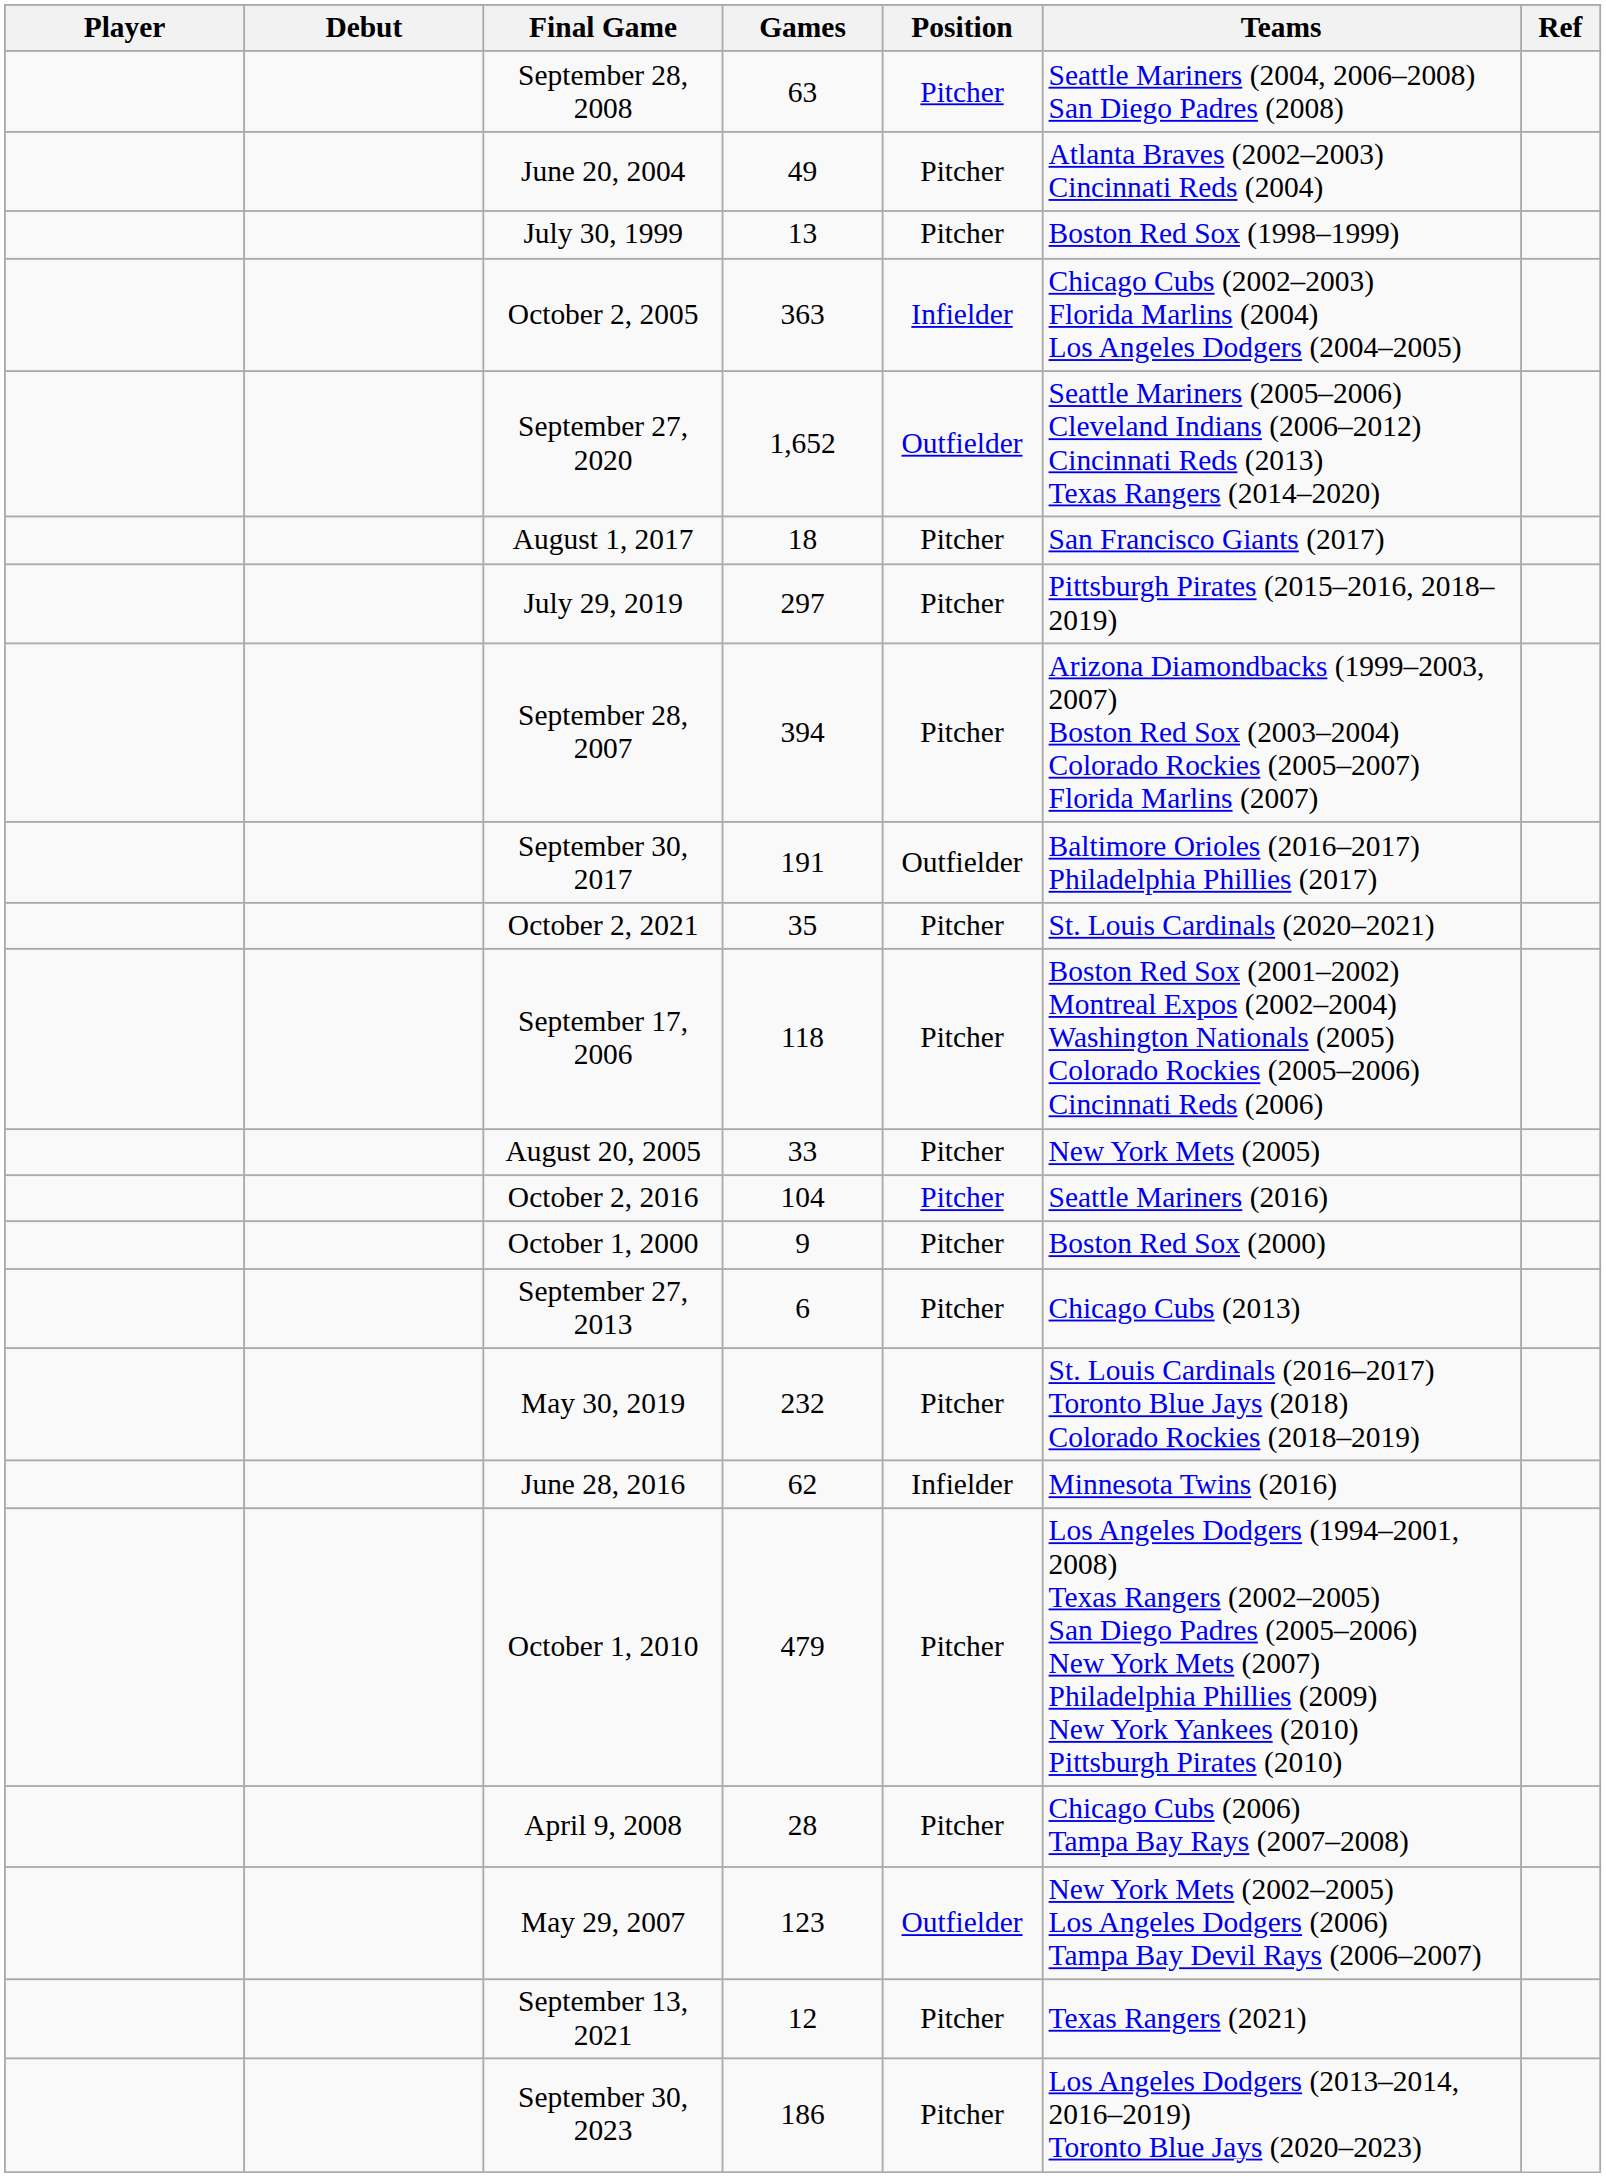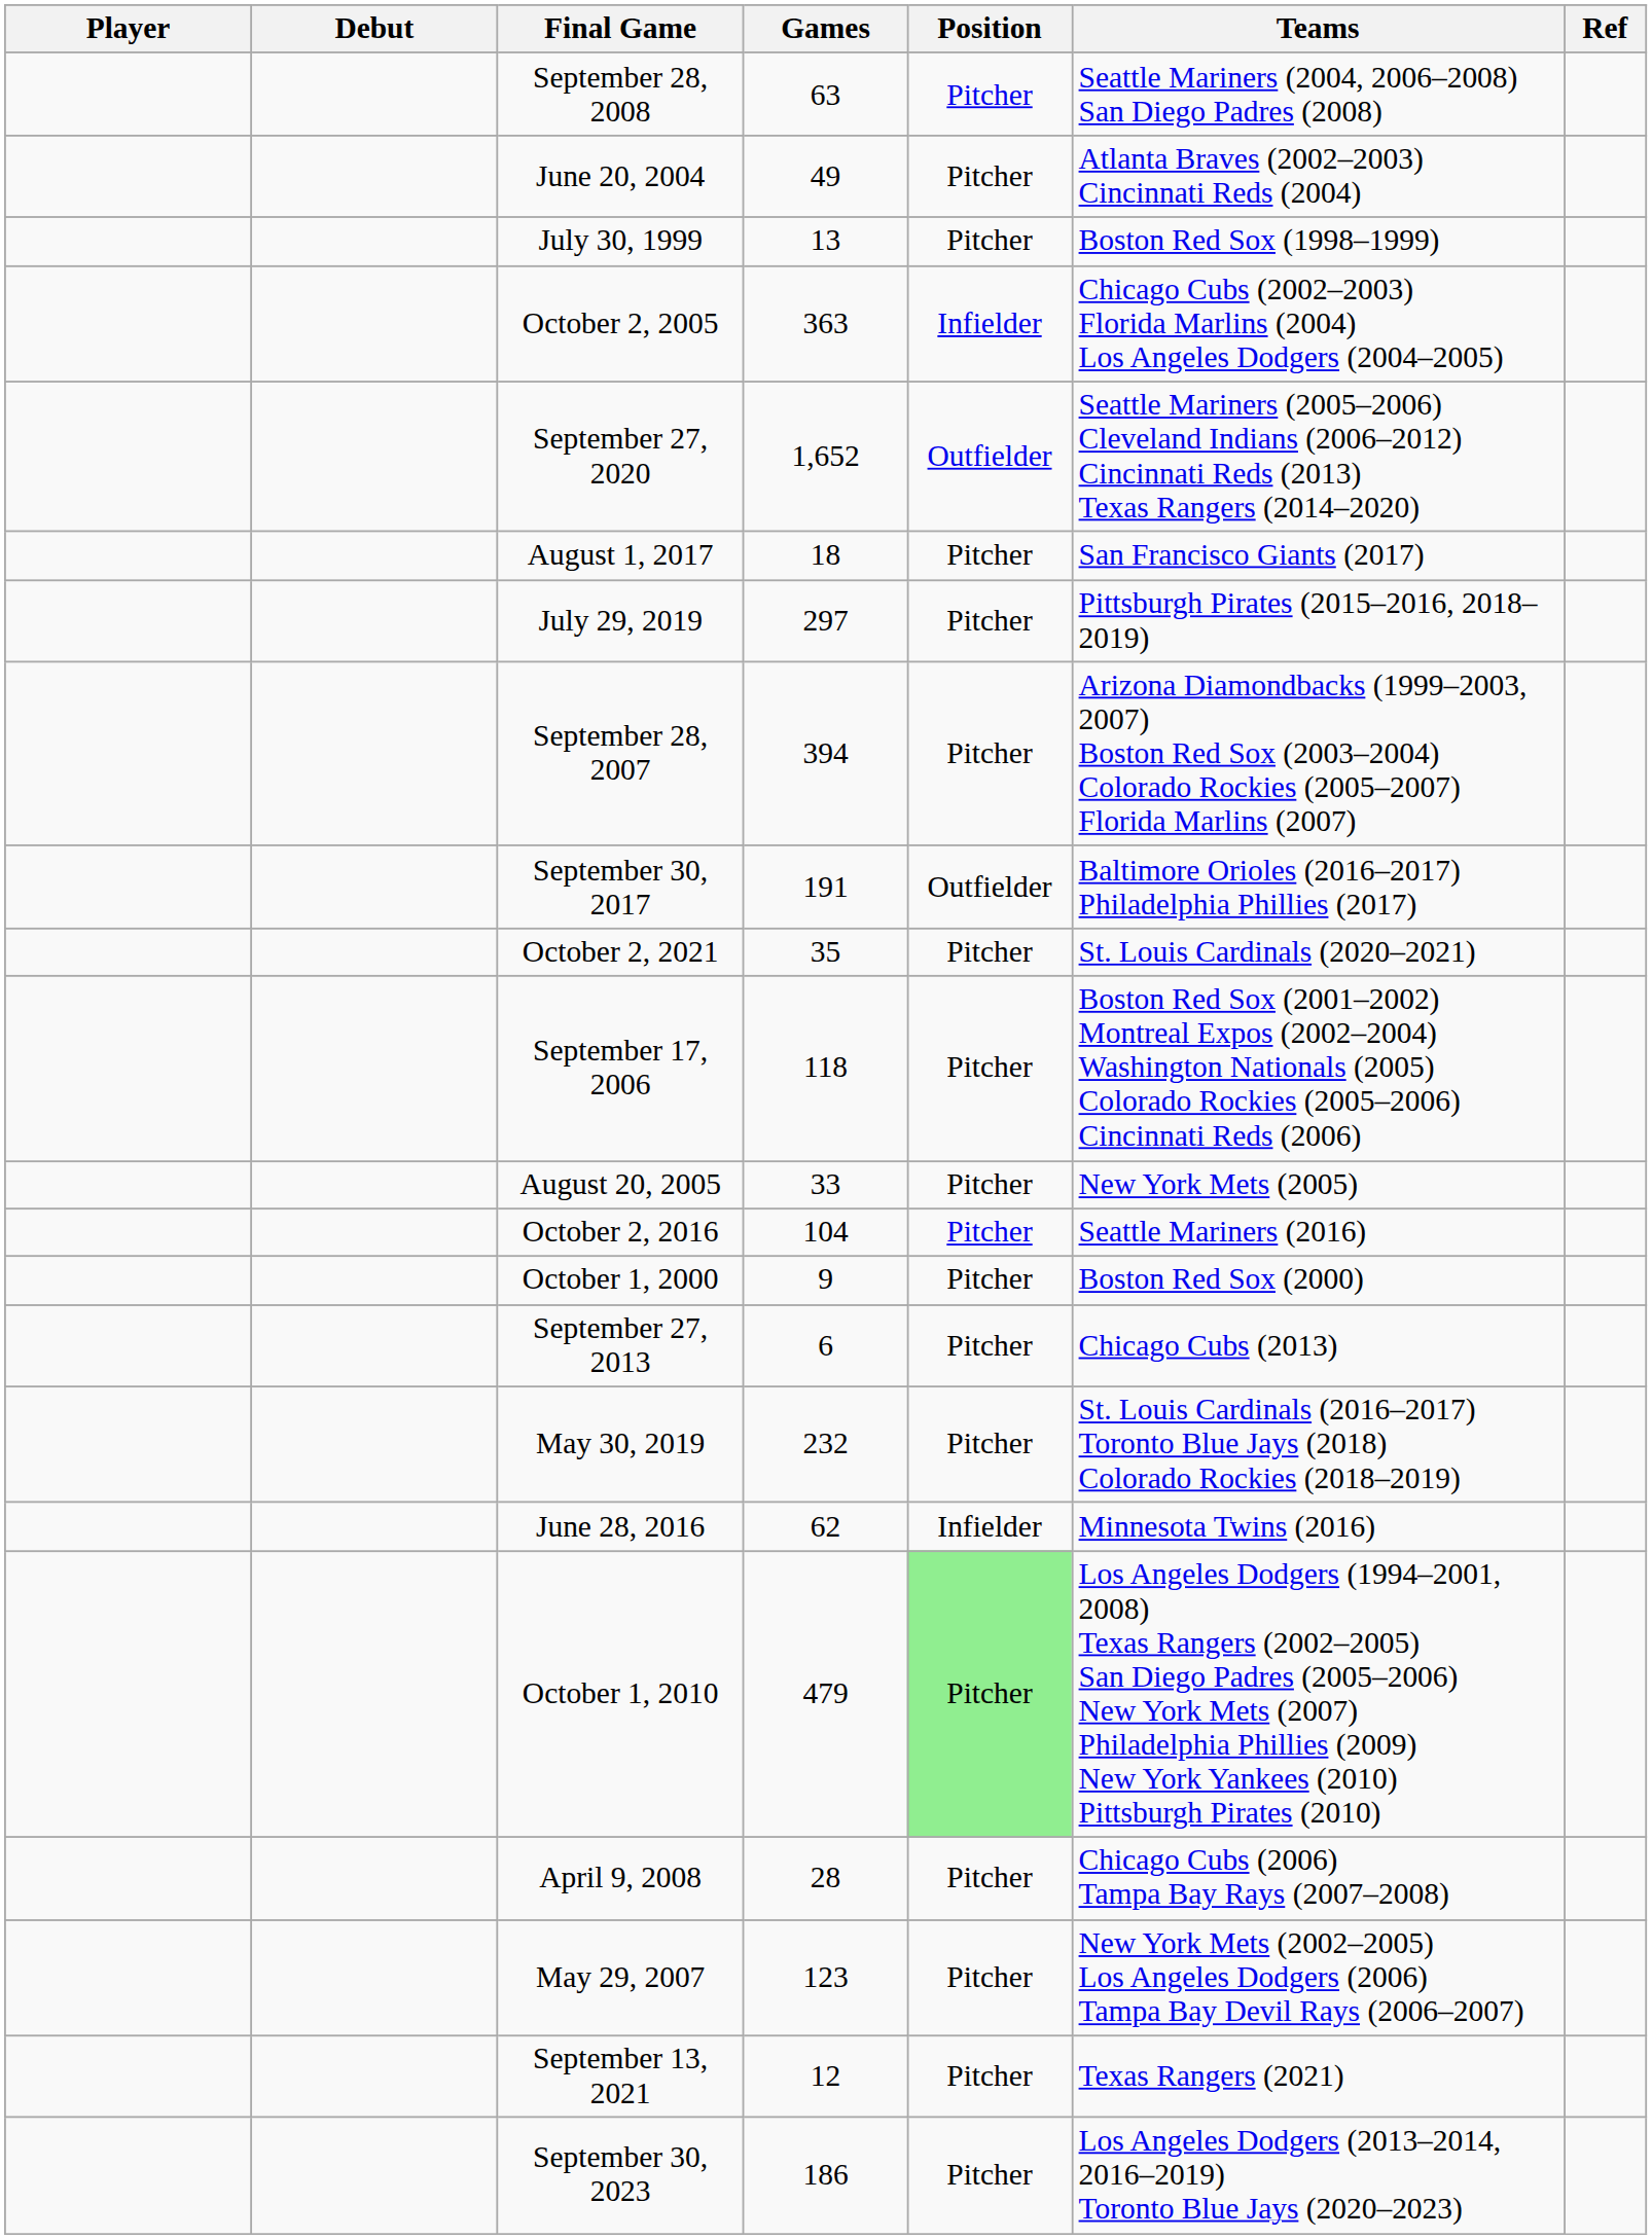 <table class="wikitable sortable plainrowheaders" style="text-align:center" border="1">
 <tr>
 <th width=15%>Player</th>
 <th width=15%>Debut</th>
 <th width=15%>Final Game</th>
 <th width=10%>Games</th>
 <th width=10%>Position</th>
 <th width=30% class=unsortable>Teams</th>
 <th width=5% class=unsortable>Ref</th>
 </tr>
 <tr>
 <td></td>
 <td><br></td>
 <td>September 28, 2008</td>
 <td>63</td>
 <td><a href='#'>Pitcher</a></td>
 <td align="left"><a href='#'>Seattle Mariners</a> (2004, 2006–2008)<br><a href='#'>San Diego Padres</a> (2008)</td>
 <td></td>
 </tr>
 <tr>
 <td></td>
 <td><br></td>
 <td>June 20, 2004</td>
 <td>49</td>
 <td>Pitcher</td>
 <td align="left"><a href='#'>Atlanta Braves</a> (2002–2003)<br><a href='#'>Cincinnati Reds</a> (2004)</td>
 <td></td>
 </tr>
 <tr>
 <td></td>
 <td><br></td>
 <td>July 30, 1999</td>
 <td>13</td>
 <td>Pitcher</td>
 <td align="left"><a href='#'>Boston Red Sox</a> (1998–1999)</td>
 <td></td>
 </tr>
 <tr>
 <td></td>
 <td><br></td>
 <td>October 2, 2005</td>
 <td>363</td>
 <td><a href='#'>Infielder</a></td>
 <td align="left"><a href='#'>Chicago Cubs</a> (2002–2003)<br><a href='#'>Florida Marlins</a> (2004)<br><a href='#'>Los Angeles Dodgers</a> (2004–2005)</td>
 <td></td>
 </tr>
 <tr>
 <td></td>
 <td><br></td>
 <td>September 27, 2020</td>
 <td>1,652</td>
 <td><a href='#'>Outfielder</a></td>
 <td align="left"><a href='#'>Seattle Mariners</a> (2005–2006)<br><a href='#'>Cleveland Indians</a> (2006–2012)<br><a href='#'>Cincinnati Reds</a> (2013)<br><a href='#'>Texas Rangers</a> (2014–2020)</td>
 <td></td>
 </tr>
 <tr>
 <td></td>
 <td><br></td>
 <td>August 1, 2017</td>
 <td>18</td>
 <td>Pitcher</td>
 <td align="left"><a href='#'>San Francisco Giants</a> (2017)</td>
 <td></td>
 </tr>
 <tr>
 <td></td>
 <td><br></td>
 <td>July 29, 2019</td>
 <td>297</td>
 <td>Pitcher</td>
 <td align="left"><a href='#'>Pittsburgh Pirates</a> (2015–2016, 2018–2019)</td>
 <td></td>
 </tr>
 <tr>
 <td></td>
 <td><br></td>
 <td>September 28, 2007</td>
 <td>394</td>
 <td>Pitcher</td>
 <td align="left"><a href='#'>Arizona Diamondbacks</a> (1999–2003, 2007)<br><a href='#'>Boston Red Sox</a> (2003–2004)<br><a href='#'>Colorado Rockies</a> (2005–2007)<br><a href='#'>Florida Marlins</a> (2007)</td>
 <td></td>
 </tr>
 <tr>
 <td></td>
 <td><br></td>
 <td>September 30, 2017</td>
 <td>191</td>
 <td>Outfielder</td>
 <td align="left"><a href='#'>Baltimore Orioles</a> (2016–2017)<br><a href='#'>Philadelphia Phillies</a> (2017)</td>
 <td></td>
 </tr>
 <tr>
 <td></td>
 <td><br></td>
 <td>October 2, 2021</td>
 <td>35</td>
 <td>Pitcher</td>
 <td align="left"><a href='#'>St. Louis Cardinals</a> (2020–2021)</td>
 <td></td>
 </tr>
 <tr>
 <td></td>
 <td><br></td>
 <td>September 17, 2006</td>
 <td>118</td>
 <td>Pitcher</td>
 <td align="left"><a href='#'>Boston Red Sox</a> (2001–2002)<br><a href='#'>Montreal Expos</a> (2002–2004)<br><a href='#'>Washington Nationals</a> (2005)<br><a href='#'>Colorado Rockies</a> (2005–2006)<br><a href='#'>Cincinnati Reds</a> (2006)</td>
 <td></td>
 </tr>
 <tr>
 <td></td>
 <td><br></td>
 <td>August 20, 2005</td>
 <td>33</td>
 <td>Pitcher</td>
 <td align="left"><a href='#'>New York Mets</a> (2005)</td>
 <td></td>
 </tr>
 <tr>
 <td></td>
 <td><br></td>
 <td>October 2, 2016</td>
 <td>104</td>
 <td><a href='#'>Pitcher</a></td>
 <td align="left"><a href='#'>Seattle Mariners</a> (2016)</td>
 <td></td>
 </tr>
 <tr>
 <td></td>
 <td><br></td>
 <td>October 1, 2000</td>
 <td>9</td>
 <td>Pitcher</td>
 <td align="left"><a href='#'>Boston Red Sox</a> (2000)</td>
 <td></td>
 </tr>
 <tr>
 <td></td>
 <td><br></td>
 <td>September 27, 2013</td>
 <td>6</td>
 <td>Pitcher</td>
 <td align="left"><a href='#'>Chicago Cubs</a> (2013)</td>
 <td></td>
 </tr>
 <tr>
 <td></td>
 <td><br></td>
 <td>May 30, 2019</td>
 <td>232</td>
 <td>Pitcher</td>
 <td align="left"><a href='#'>St. Louis Cardinals</a> (2016–2017)<br><a href='#'>Toronto Blue Jays</a> (2018)<br><a href='#'>Colorado Rockies</a> (2018–2019)</td>
 <td></td>
 </tr>
 <tr>
 <td></td>
 <td><br></td>
 <td>June 28, 2016</td>
 <td>62</td>
 <td>Infielder</td>
 <td align="left"><a href='#'>Minnesota Twins</a> (2016)</td>
 <td></td>
 </tr>
 <tr>
 <td></td>
 <td><br></td>
 <td>October 1, 2010</td>
 <td>479</td>
-<td>Pitcher</td>
+<td style="background: lightgreen;">Pitcher</td>
 <td align="left"><a href='#'>Los Angeles Dodgers</a> (1994–2001, 2008)<br><a href='#'>Texas Rangers</a> (2002–2005)<br><a href='#'>San Diego Padres</a> (2005–2006)<br><a href='#'>New York Mets</a> (2007)<br><a href='#'>Philadelphia Phillies</a> (2009)<br><a href='#'>New York Yankees</a> (2010)<br><a href='#'>Pittsburgh Pirates</a> (2010)</td>
 <td></td>
 </tr>
 <tr>
 <td></td>
 <td><br></td>
 <td>April 9, 2008</td>
 <td>28</td>
 <td>Pitcher</td>
 <td align="left"><a href='#'>Chicago Cubs</a> (2006)<br><a href='#'>Tampa Bay Rays</a> (2007–2008)</td>
 <td></td>
 </tr>
 <tr>
 <td></td>
 <td><br></td>
 <td>May 29, 2007</td>
 <td>123</td>
-<td><a href='#'>Outfielder</a></td>
+<td>Pitcher</td>
 <td align="left"><a href='#'>New York Mets</a> (2002–2005)<br><a href='#'>Los Angeles Dodgers</a> (2006)<br><a href='#'>Tampa Bay Devil Rays</a> (2006–2007)</td>
 <td></td>
 </tr>
 <tr>
 <td></td>
 <td><br></td>
 <td>September 13, 2021</td>
 <td>12</td>
 <td>Pitcher</td>
 <td align="left"><a href='#'>Texas Rangers</a> (2021)</td>
 <td></td>
 </tr>
 <tr>
 <td></td>
 <td><br></td>
 <td>September 30, 2023</td>
 <td align="center">186</td>
 <td>Pitcher</td>
 <td align="left"><a href='#'>Los Angeles Dodgers</a> (2013–2014, 2016–2019)<br><a href='#'>Toronto Blue Jays</a> (2020–2023)</td>
 </tr>
 <tr>
 </tr>
 </table>
